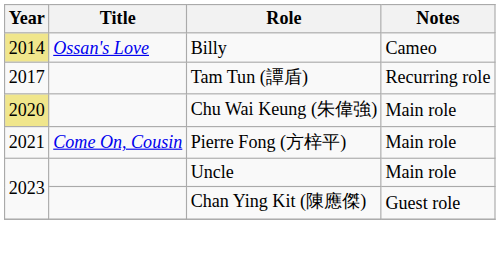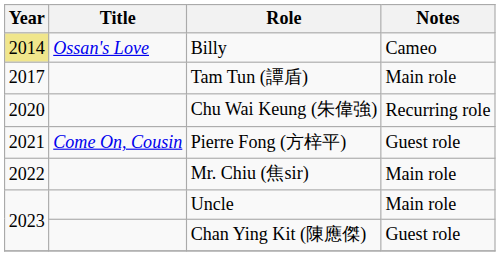 <table class="wikitable">
 <tr>
 <th>Year</th>
 <th>Title</th>
 <th>Role</th>
 <th>Notes</th>
 </tr>
 <tr>
 <td style="background: khaki;">2014</td>
 <td><em><a href='#'>Ossan's Love</a></em></td>
 <td>Billy</td>
 <td>Cameo</td>
 </tr>
 <tr>
 <td>2017</td>
 <td><em></em></td>
 <td>Tam Tun (譚盾)</td>
-<td>Recurring role</td>
+<td>Main role</td>
 </tr>
 <tr>
-<td style="background: khaki;">2020</td>
+<td>2020</td>
 <td><em></em></td>
 <td>Chu Wai Keung (朱偉強)</td>
-<td>Main role</td>
+<td>Recurring role</td>
 </tr>
 <tr>
 <td>2021</td>
 <td><em><a href='#'>Come On, Cousin</a></em></td>
 <td>Pierre Fong (方梓平)</td>
+<td>Guest role</td>
+</tr>
+<tr>
+<td>2022</td>
+<td><em></em></td>
+<td>Mr. Chiu (焦sir)</td>
 <td>Main role</td>
 </tr>
 <tr>
 <td rowspan="2">2023</td>
 <td><em></em></td>
 <td>Uncle</td>
 <td>Main role</td>
 </tr>
 <tr>
 <td><em></em></td>
 <td>Chan Ying Kit (陳應傑)</td>
 <td>Guest role</td>
 </tr>
 <tr>
 </tr>
 </table>
